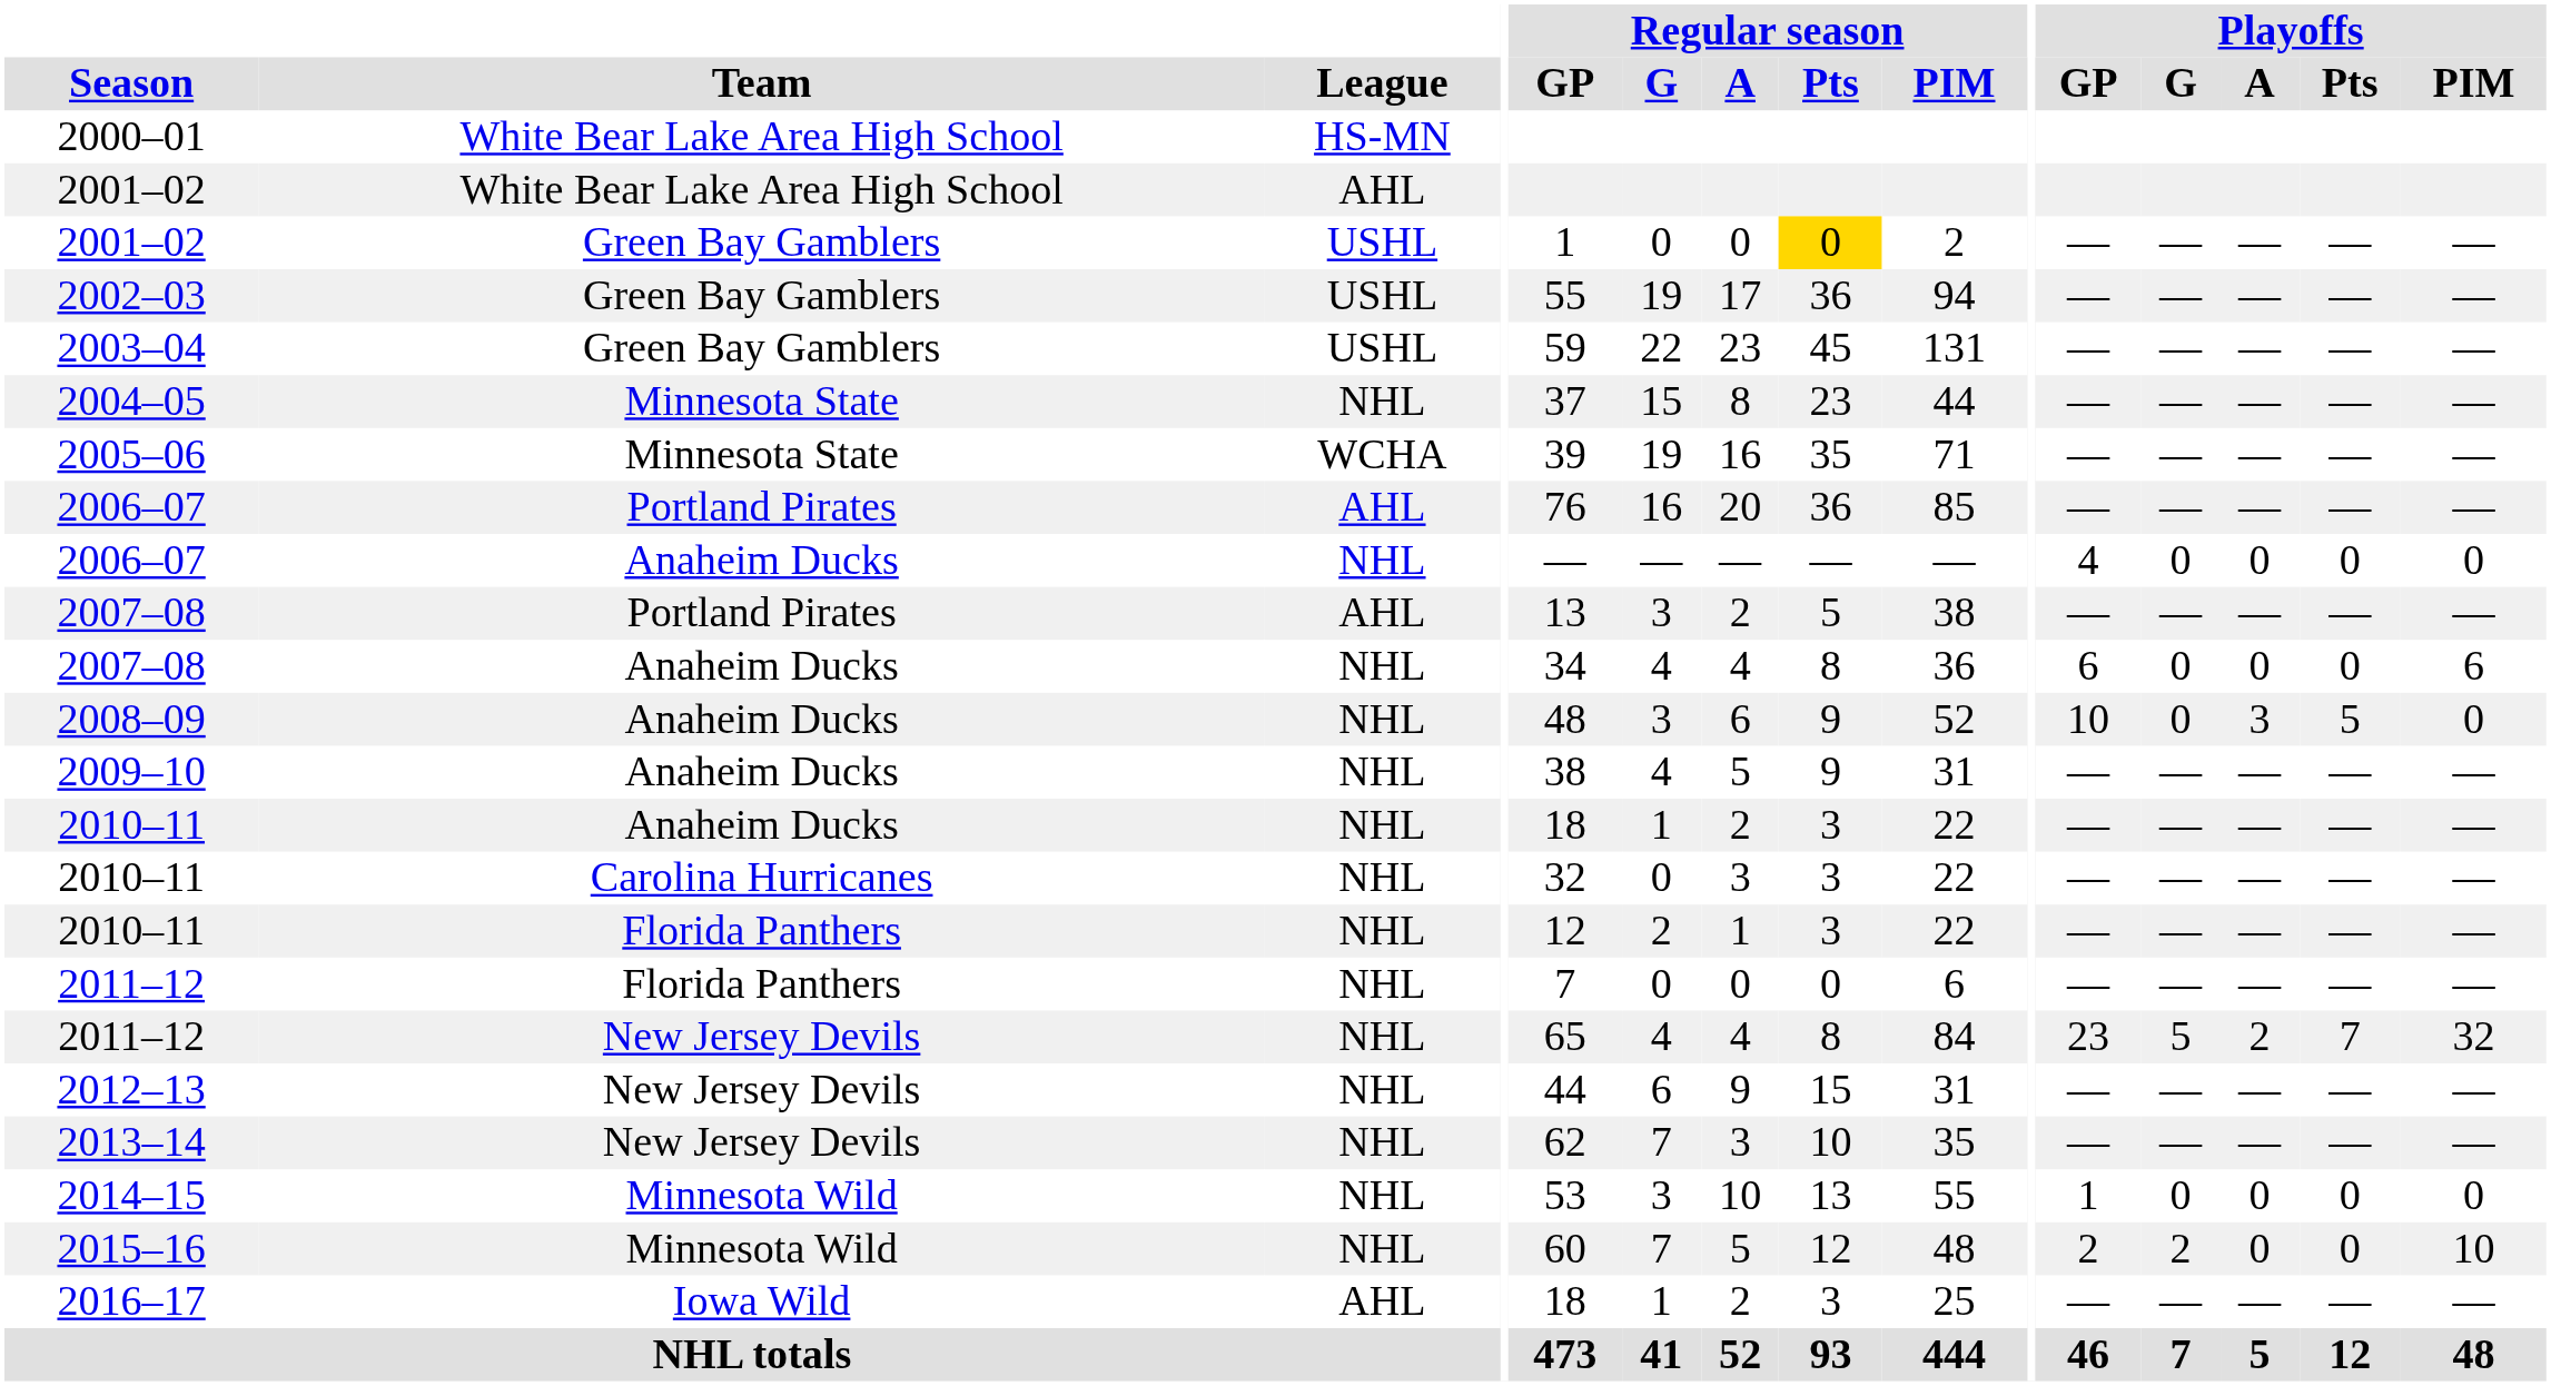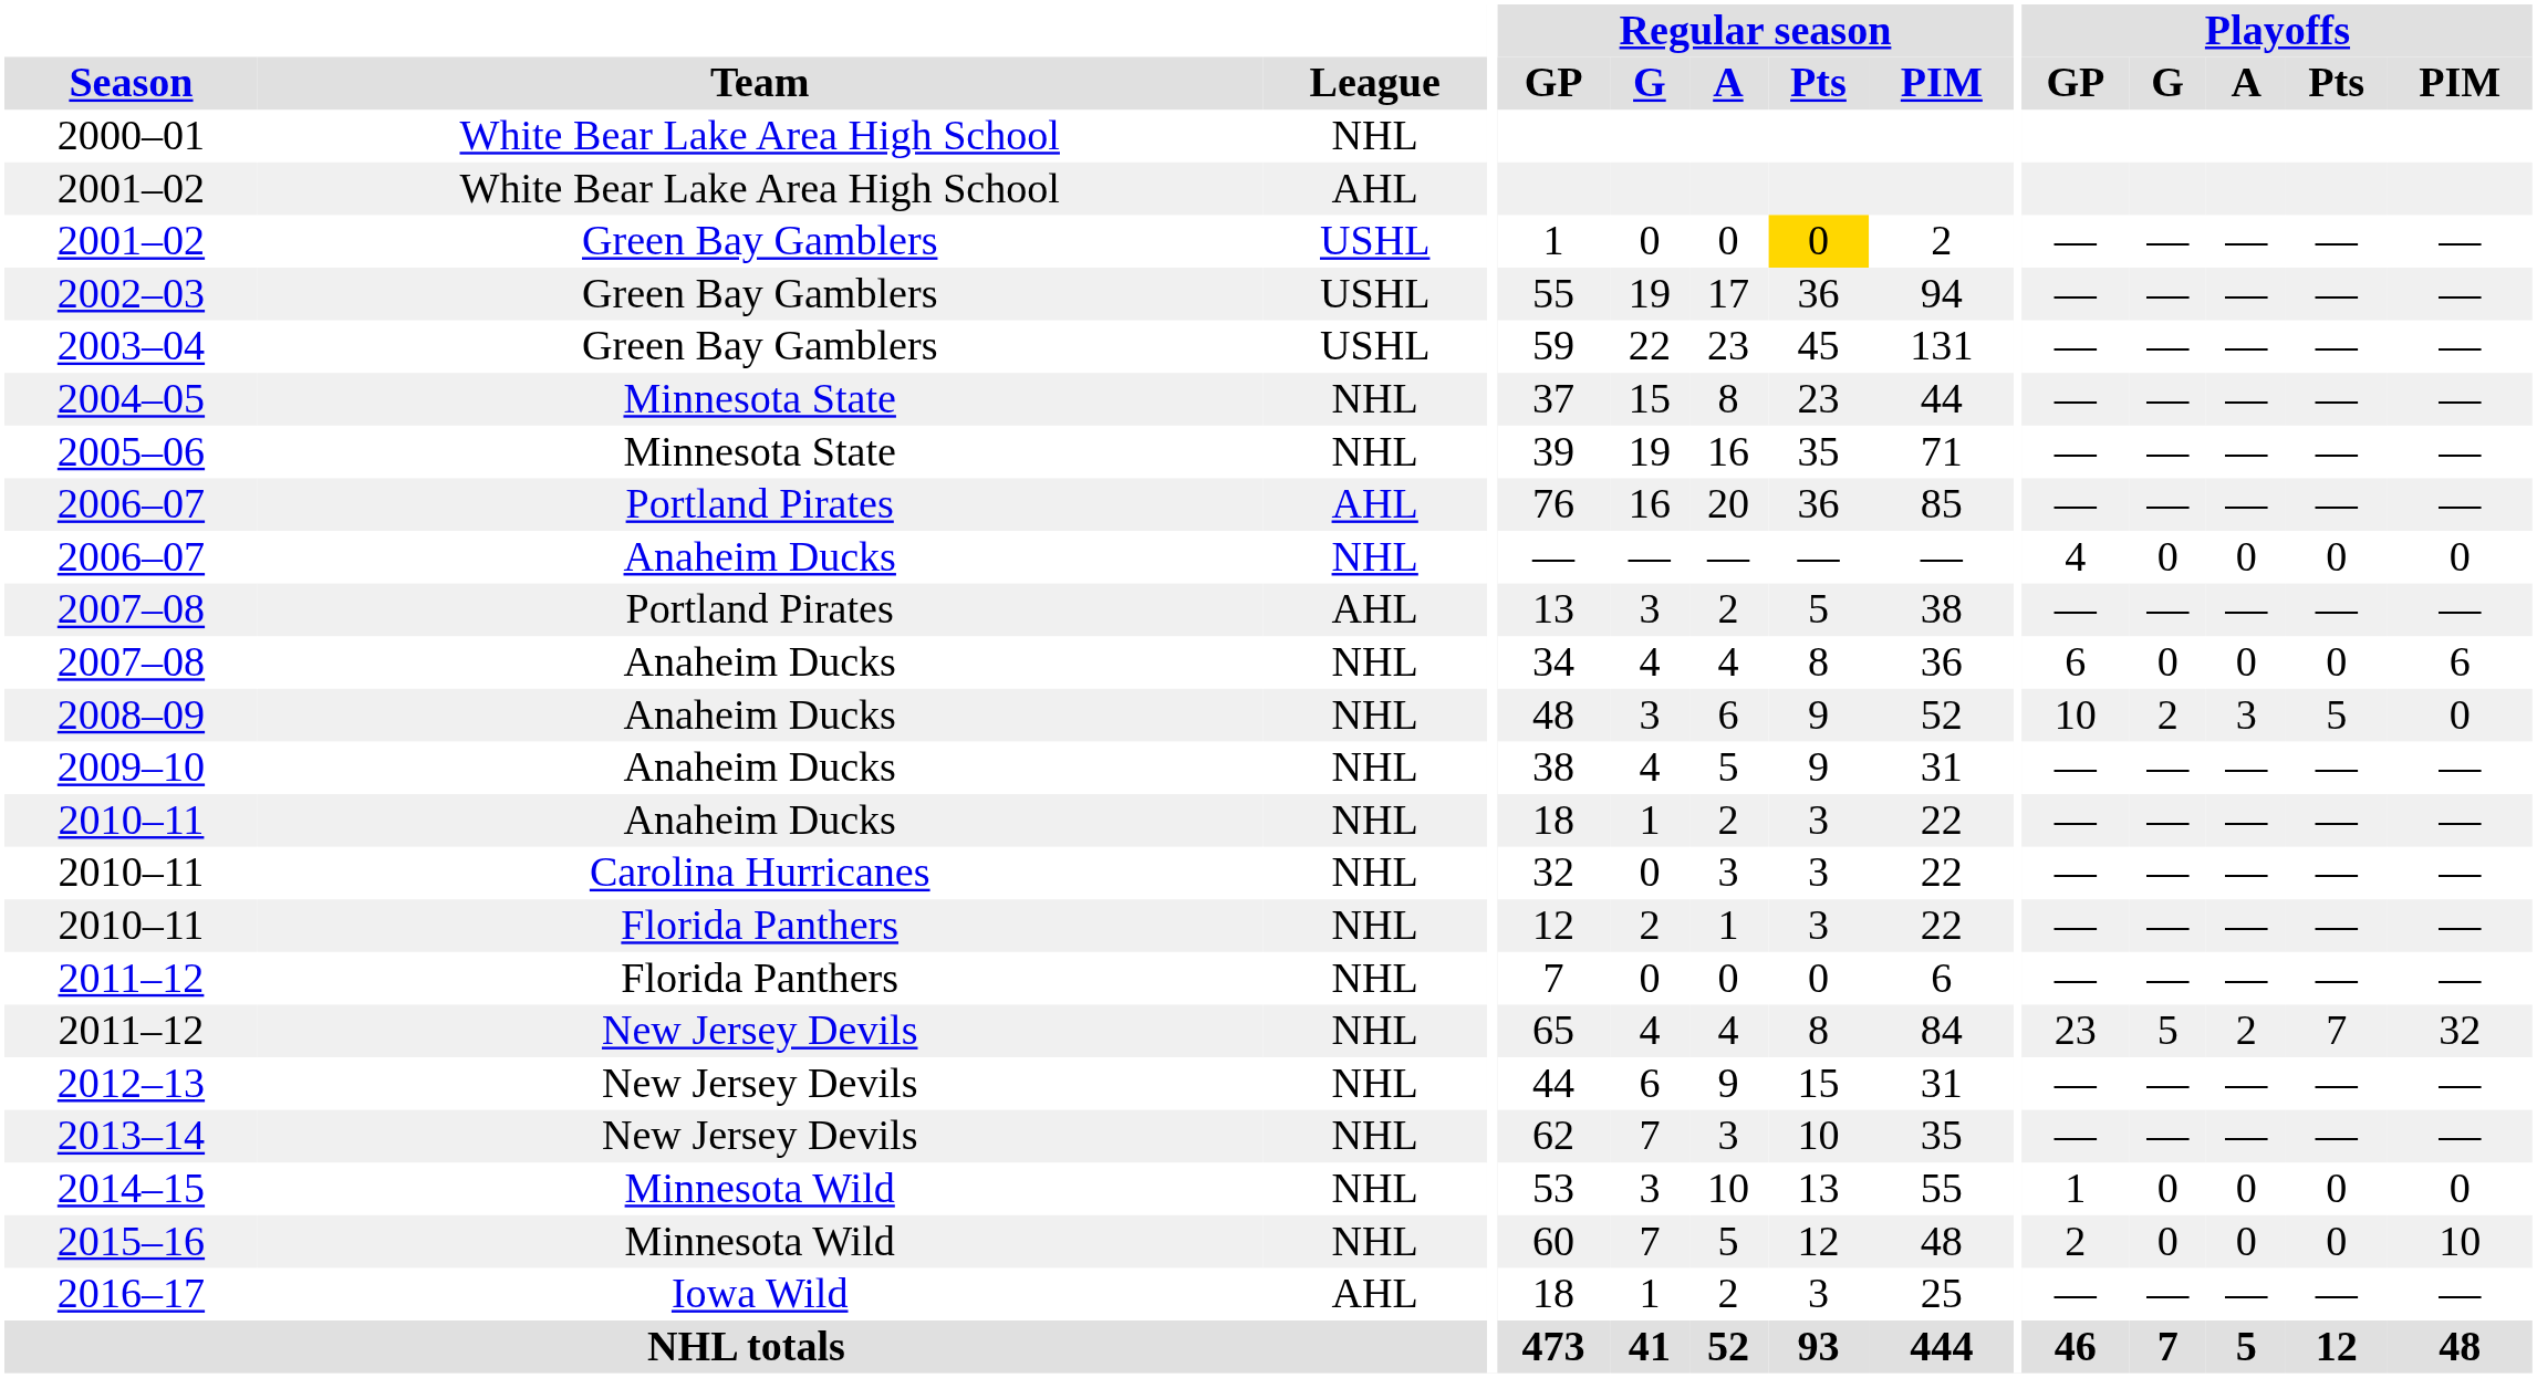 <table border="0" cellpadding="1" cellspacing="0" style="text-align:center; width:60em">
 <tr bgcolor="#e0e0e0">
 <th colspan="3"  bgcolor="#ffffff"></th>
 <th rowspan="100" bgcolor="#ffffff"></th>
 <th colspan="5"><a href='#'>Regular season</a></th>
 <th rowspan="100" bgcolor="#ffffff"></th>
 <th colspan="5"><a href='#'>Playoffs</a></th>
 </tr>
 <tr bgcolor="#e0e0e0">
 <th><a href='#'>Season</a></th>
 <th>Team</th>
 <th>League</th>
 <th>GP</th>
 <th><a href='#'>G</a></th>
 <th><a href='#'>A</a></th>
 <th><a href='#'>Pts</a></th>
 <th><a href='#'>PIM</a></th>
 <th>GP</th>
 <th>G</th>
 <th>A</th>
 <th>Pts</th>
 <th>PIM</th>
 </tr>
 <tr>
 <td>2000–01</td>
 <td><a href='#'>White Bear Lake Area High School</a></td>
-<td><a href='#'>HS-MN</a></td>
+<td>NHL</td>
 <td></td>
 <td></td>
 <td></td>
 <td></td>
 <td></td>
 <td></td>
 <td></td>
 <td></td>
 <td></td>
 <td></td>
 </tr>
 <tr bgcolor="#f0f0f0">
 <td>2001–02</td>
 <td>White Bear Lake Area High School</td>
 <td>AHL</td>
 <td></td>
 <td></td>
 <td></td>
 <td></td>
 <td></td>
 <td></td>
 <td></td>
 <td></td>
 <td></td>
 <td></td>
 </tr>
 <tr>
 <td><a href='#'>2001–02</a></td>
 <td><a href='#'>Green Bay Gamblers</a></td>
 <td><a href='#'>USHL</a></td>
 <td>1</td>
 <td>0</td>
 <td>0</td>
 <td style="background: gold;">0</td>
 <td>2</td>
 <td>—</td>
 <td>—</td>
 <td>—</td>
 <td>—</td>
 <td>—</td>
 </tr>
 <tr bgcolor="#f0f0f0">
 <td><a href='#'>2002–03</a></td>
 <td>Green Bay Gamblers</td>
 <td>USHL</td>
 <td>55</td>
 <td>19</td>
 <td>17</td>
 <td>36</td>
 <td>94</td>
 <td>—</td>
 <td>—</td>
 <td>—</td>
 <td>—</td>
 <td>—</td>
 </tr>
 <tr>
 <td><a href='#'>2003–04</a></td>
 <td>Green Bay Gamblers</td>
 <td>USHL</td>
 <td>59</td>
 <td>22</td>
 <td>23</td>
 <td>45</td>
 <td>131</td>
 <td>—</td>
 <td>—</td>
 <td>—</td>
 <td>—</td>
 <td>—</td>
 </tr>
 <tr bgcolor="#f0f0f0">
 <td><a href='#'>2004–05</a></td>
 <td><a href='#'>Minnesota State</a></td>
 <td>NHL</td>
 <td>37</td>
 <td>15</td>
 <td>8</td>
 <td>23</td>
 <td>44</td>
 <td>—</td>
 <td>—</td>
 <td>—</td>
 <td>—</td>
 <td>—</td>
 </tr>
 <tr>
 <td><a href='#'>2005–06</a></td>
 <td>Minnesota State</td>
-<td>WCHA</td>
+<td>NHL</td>
 <td>39</td>
 <td>19</td>
 <td>16</td>
 <td>35</td>
 <td>71</td>
 <td>—</td>
 <td>—</td>
 <td>—</td>
 <td>—</td>
 <td>—</td>
 </tr>
 <tr bgcolor="#f0f0f0">
 <td><a href='#'>2006–07</a></td>
 <td><a href='#'>Portland Pirates</a></td>
 <td><a href='#'>AHL</a></td>
 <td>76</td>
 <td>16</td>
 <td>20</td>
 <td>36</td>
 <td>85</td>
 <td>—</td>
 <td>—</td>
 <td>—</td>
 <td>—</td>
 <td>—</td>
 </tr>
 <tr>
 <td><a href='#'>2006–07</a></td>
 <td><a href='#'>Anaheim Ducks</a></td>
 <td><a href='#'>NHL</a></td>
 <td>—</td>
 <td>—</td>
 <td>—</td>
 <td>—</td>
 <td>—</td>
 <td>4</td>
 <td>0</td>
 <td>0</td>
 <td>0</td>
 <td>0</td>
 </tr>
 <tr bgcolor="#f0f0f0">
 <td><a href='#'>2007–08</a></td>
 <td>Portland Pirates</td>
 <td>AHL</td>
 <td>13</td>
 <td>3</td>
 <td>2</td>
 <td>5</td>
 <td>38</td>
 <td>—</td>
 <td>—</td>
 <td>—</td>
 <td>—</td>
 <td>—</td>
 </tr>
 <tr>
 <td><a href='#'>2007–08</a></td>
 <td>Anaheim Ducks</td>
 <td>NHL</td>
 <td>34</td>
 <td>4</td>
 <td>4</td>
 <td>8</td>
 <td>36</td>
 <td>6</td>
 <td>0</td>
 <td>0</td>
 <td>0</td>
 <td>6</td>
 </tr>
 <tr bgcolor="#f0f0f0">
 <td><a href='#'>2008–09</a></td>
 <td>Anaheim Ducks</td>
 <td>NHL</td>
 <td>48</td>
 <td>3</td>
 <td>6</td>
 <td>9</td>
 <td>52</td>
 <td>10</td>
-<td>0</td>
+<td>2</td>
 <td>3</td>
 <td>5</td>
 <td>0</td>
 </tr>
 <tr>
 <td><a href='#'>2009–10</a></td>
 <td>Anaheim Ducks</td>
 <td>NHL</td>
 <td>38</td>
 <td>4</td>
 <td>5</td>
 <td>9</td>
 <td>31</td>
 <td>—</td>
 <td>—</td>
 <td>—</td>
 <td>—</td>
 <td>—</td>
 </tr>
 <tr bgcolor="#f0f0f0">
 <td><a href='#'>2010–11</a></td>
 <td>Anaheim Ducks</td>
 <td>NHL</td>
 <td>18</td>
 <td>1</td>
 <td>2</td>
 <td>3</td>
 <td>22</td>
 <td>—</td>
 <td>—</td>
 <td>—</td>
 <td>—</td>
 <td>—</td>
 </tr>
 <tr>
 <td>2010–11</td>
 <td><a href='#'>Carolina Hurricanes</a></td>
 <td>NHL</td>
 <td>32</td>
 <td>0</td>
 <td>3</td>
 <td>3</td>
 <td>22</td>
 <td>—</td>
 <td>—</td>
 <td>—</td>
 <td>—</td>
 <td>—</td>
 </tr>
 <tr bgcolor="#f0f0f0">
 <td>2010–11</td>
 <td><a href='#'>Florida Panthers</a></td>
 <td>NHL</td>
 <td>12</td>
 <td>2</td>
 <td>1</td>
 <td>3</td>
 <td>22</td>
 <td>—</td>
 <td>—</td>
 <td>—</td>
 <td>—</td>
 <td>—</td>
 </tr>
 <tr>
 <td><a href='#'>2011–12</a></td>
 <td>Florida Panthers</td>
 <td>NHL</td>
 <td>7</td>
 <td>0</td>
 <td>0</td>
 <td>0</td>
 <td>6</td>
 <td>—</td>
 <td>—</td>
 <td>—</td>
 <td>—</td>
 <td>—</td>
 </tr>
 <tr bgcolor="#f0f0f0">
 <td>2011–12</td>
 <td><a href='#'>New Jersey Devils</a></td>
 <td>NHL</td>
 <td>65</td>
 <td>4</td>
 <td>4</td>
 <td>8</td>
 <td>84</td>
 <td>23</td>
 <td>5</td>
 <td>2</td>
 <td>7</td>
 <td>32</td>
 </tr>
 <tr>
 <td><a href='#'>2012–13</a></td>
 <td>New Jersey Devils</td>
 <td>NHL</td>
 <td>44</td>
 <td>6</td>
 <td>9</td>
 <td>15</td>
 <td>31</td>
 <td>—</td>
 <td>—</td>
 <td>—</td>
 <td>—</td>
 <td>—</td>
 </tr>
 <tr bgcolor="#f0f0f0">
 <td><a href='#'>2013–14</a></td>
 <td>New Jersey Devils</td>
 <td>NHL</td>
 <td>62</td>
 <td>7</td>
 <td>3</td>
 <td>10</td>
 <td>35</td>
 <td>—</td>
 <td>—</td>
 <td>—</td>
 <td>—</td>
 <td>—</td>
 </tr>
 <tr>
 <td><a href='#'>2014–15</a></td>
 <td><a href='#'>Minnesota Wild</a></td>
 <td>NHL</td>
 <td>53</td>
 <td>3</td>
 <td>10</td>
 <td>13</td>
 <td>55</td>
 <td>1</td>
 <td>0</td>
 <td>0</td>
 <td>0</td>
 <td>0</td>
 </tr>
 <tr bgcolor="#f0f0f0">
 <td><a href='#'>2015–16</a></td>
 <td>Minnesota Wild</td>
 <td>NHL</td>
 <td>60</td>
 <td>7</td>
 <td>5</td>
 <td>12</td>
 <td>48</td>
 <td>2</td>
-<td>2</td>
+<td>0</td>
 <td>0</td>
 <td>0</td>
 <td>10</td>
 </tr>
 <tr>
 <td><a href='#'>2016–17</a></td>
 <td><a href='#'>Iowa Wild</a></td>
 <td>AHL</td>
 <td>18</td>
 <td>1</td>
 <td>2</td>
 <td>3</td>
 <td>25</td>
 <td>—</td>
 <td>—</td>
 <td>—</td>
 <td>—</td>
 <td>—</td>
 </tr>
 <tr bgcolor="#e0e0e0">
 <th colspan="3">NHL totals</th>
 <th>473</th>
 <th>41</th>
 <th>52</th>
 <th>93</th>
 <th>444</th>
 <th>46</th>
 <th>7</th>
 <th>5</th>
 <th>12</th>
 <th>48</th>
 </tr>
 </table>
